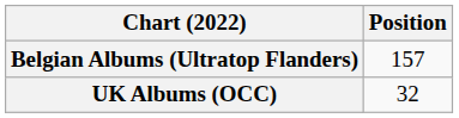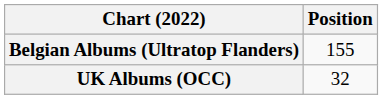 <table class="wikitable sortable plainrowheaders" style="text-align:center;">
 <tr>
 <th scope="col">Chart (2022)</th>
 <th scope="col">Position</th>
 </tr>
 <tr>
 <th scope="row">Belgian Albums (Ultratop Flanders)</th>
-<td>157</td>
+<td>155</td>
 </tr>
 <tr>
 <th scope="row">UK Albums (OCC)</th>
 <td>32</td>
 </tr>
 </table>
